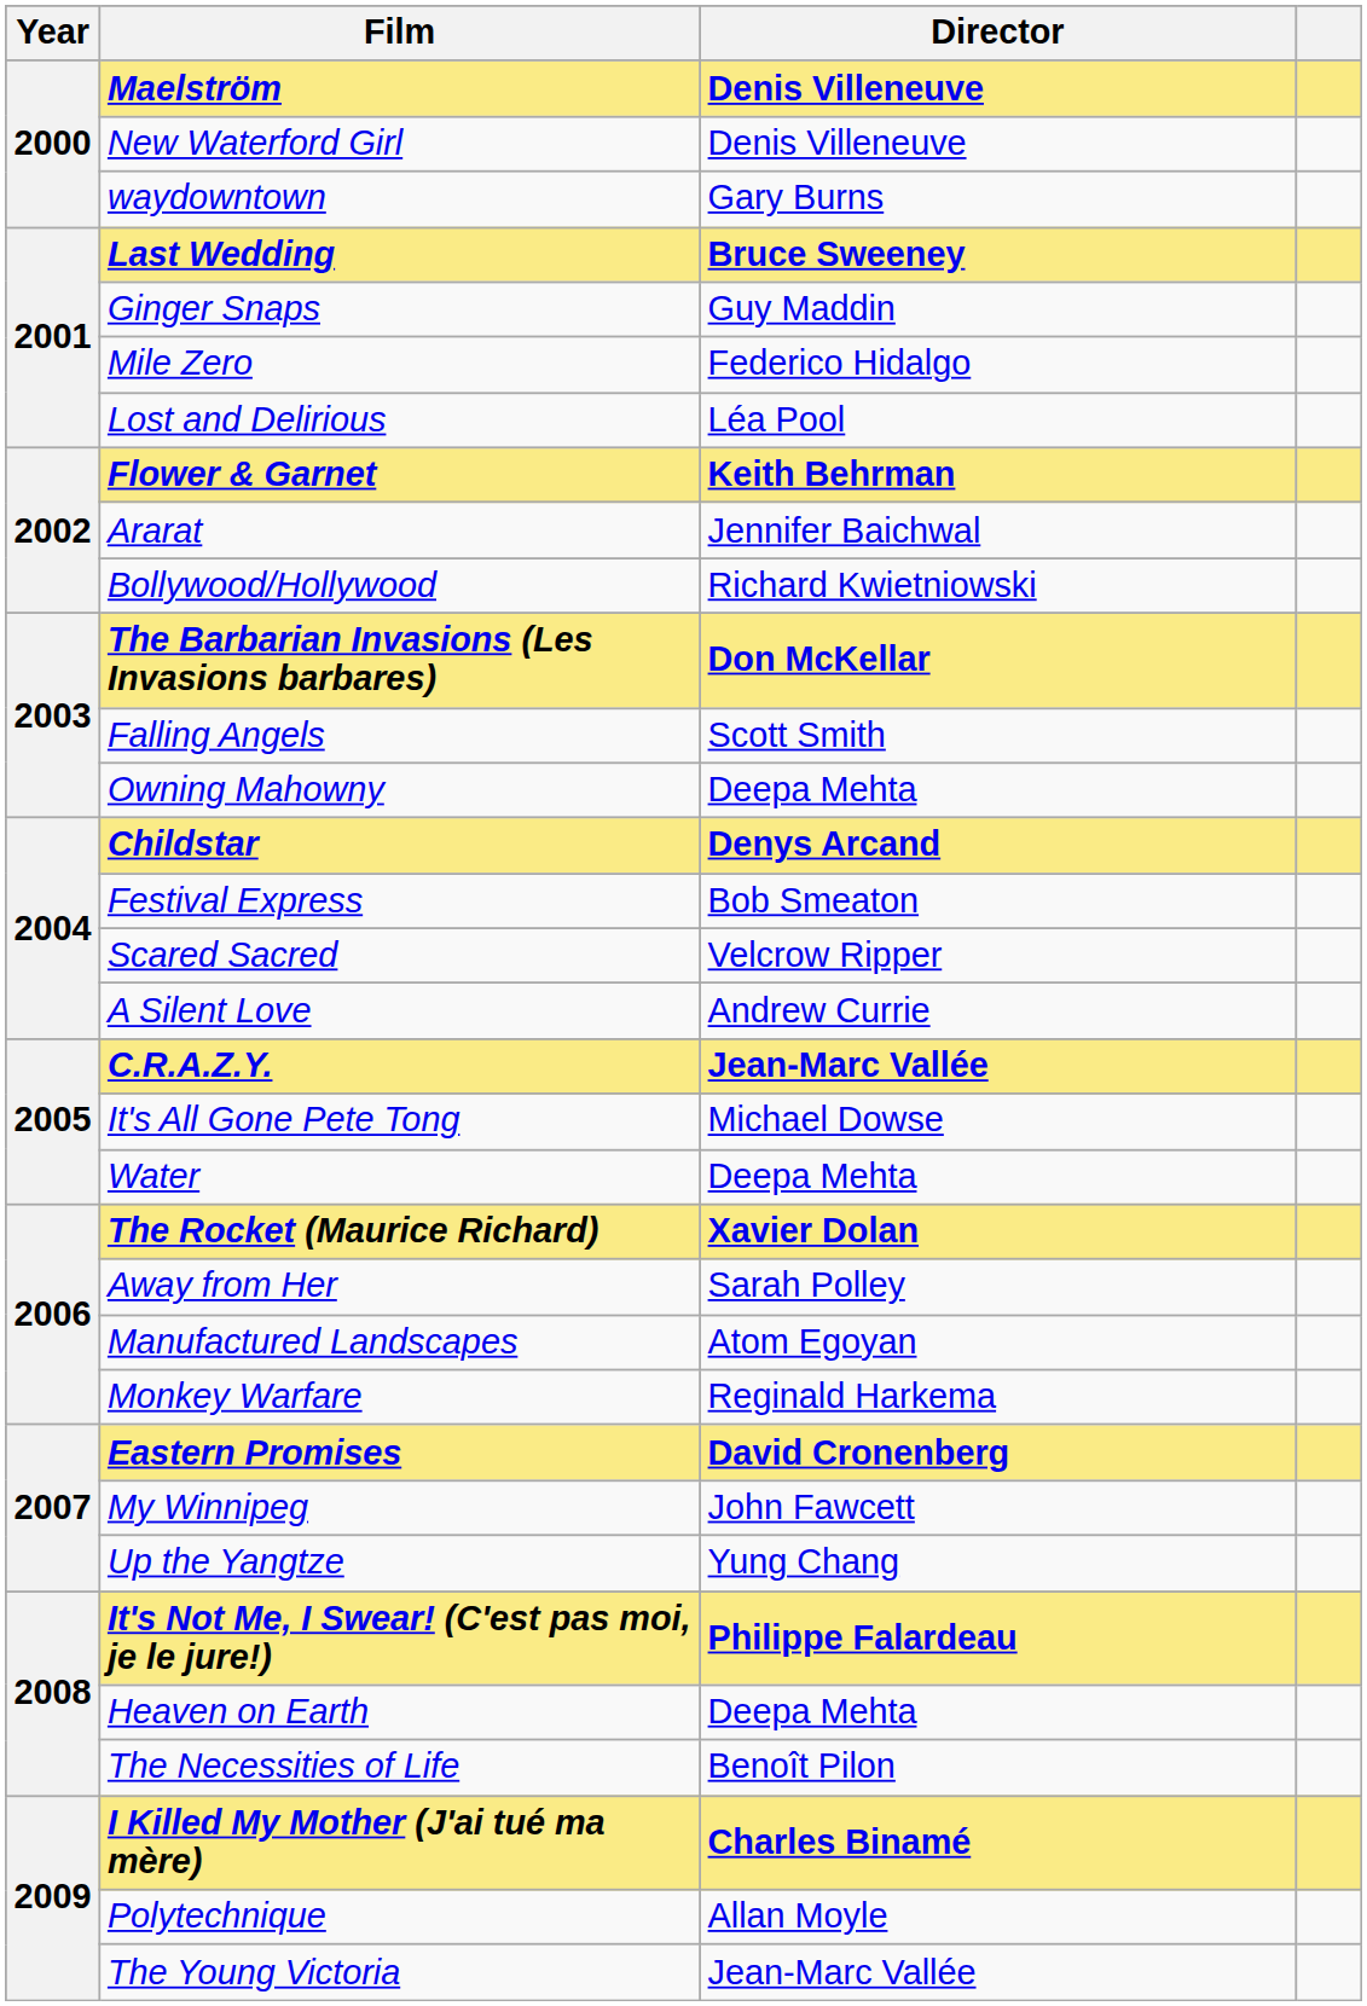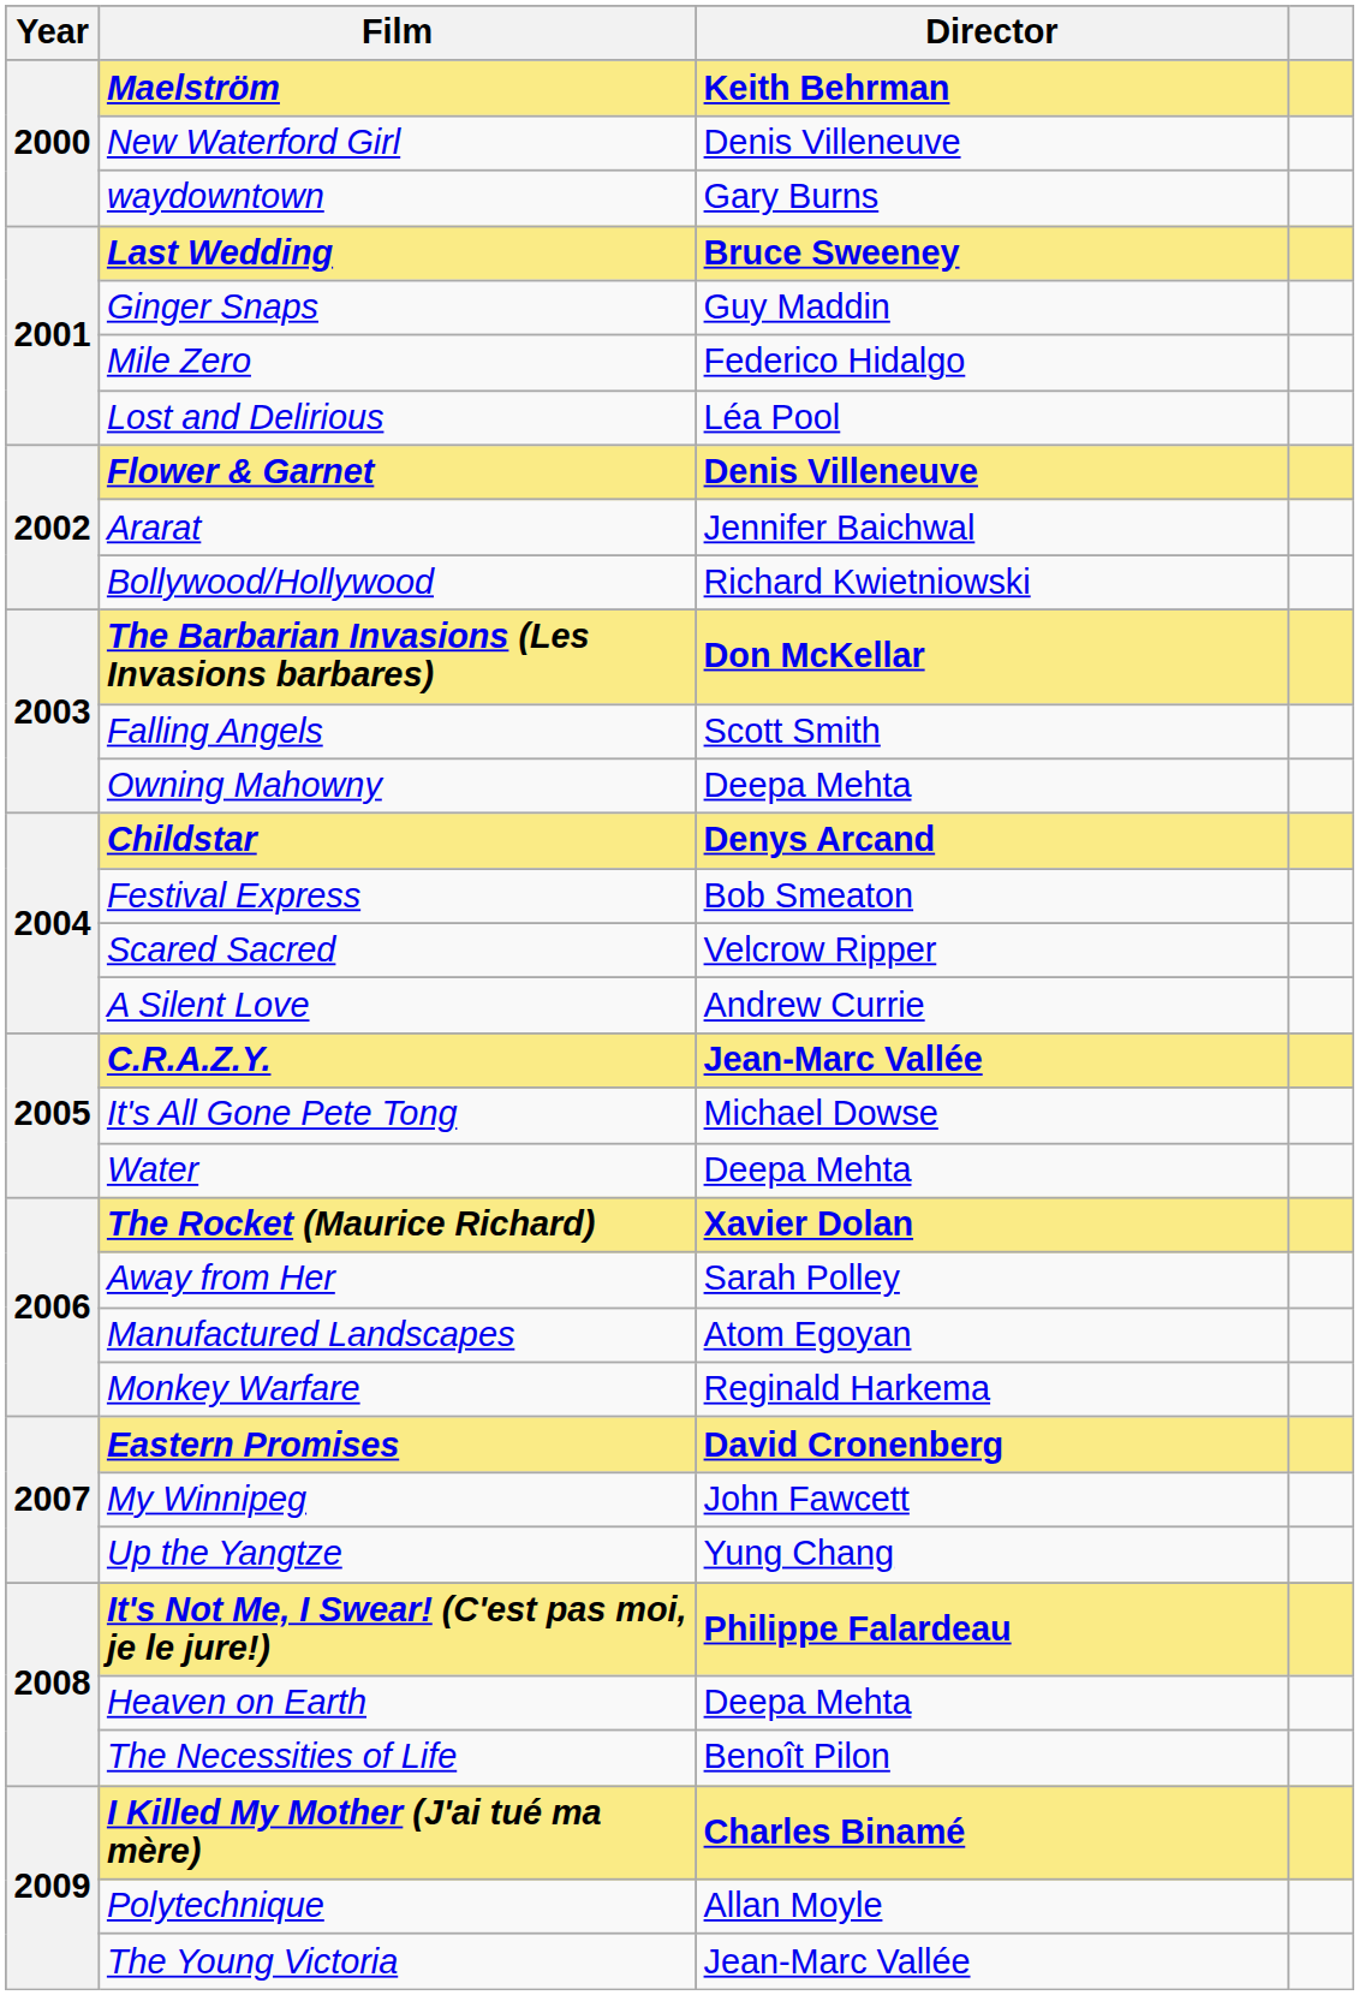 <table class="wikitable" width="100%" cellpadding="5">
 <tr>
 <th width=5%>Year</th>
 <th width=45%>Film</th>
 <th width=45%>Director</th>
 <th width=5%></th>
 </tr>
 <tr>
 <th scope="row" rowspan=3>2000</th>
 <td style="background:#FAEB86;"><strong><em><a href='#'>Maelström</a></em></strong></td>
-<td style="background:#FAEB86;"><strong><a href='#'>Denis Villeneuve</a></strong></td>
+<td style="background:#FAEB86;"><strong><a href='#'>Keith Behrman</a></strong></td>
 <td style="background:#FAEB86;"></td>
 </tr>
 <tr>
 <td><em><a href='#'>New Waterford Girl</a></em></td>
 <td><a href='#'>Denis Villeneuve</a></td>
 <td></td>
 </tr>
 <tr>
 <td><em><a href='#'>waydowntown</a></em></td>
 <td><a href='#'>Gary Burns</a></td>
 <td></td>
 </tr>
 <tr>
 <th scope="row" rowspan=4>2001</th>
 <td style="background:#FAEB86;"><strong><em><a href='#'>Last Wedding</a></em></strong></td>
 <td style="background:#FAEB86;"><strong><a href='#'>Bruce Sweeney</a></strong></td>
 <td style="background:#FAEB86;"></td>
 </tr>
 <tr>
 <td><em><a href='#'>Ginger Snaps</a></em></td>
 <td><a href='#'>Guy Maddin</a></td>
 <td></td>
 </tr>
 <tr>
 <td><em><a href='#'>Mile Zero</a></em></td>
 <td><a href='#'>Federico Hidalgo</a></td>
 <td></td>
 </tr>
 <tr>
 <td><em><a href='#'>Lost and Delirious</a></em></td>
 <td><a href='#'>Léa Pool</a></td>
 <td></td>
 </tr>
 <tr>
 <th scope="row" rowspan=3>2002</th>
 <td style="background:#FAEB86;"><strong><em><a href='#'>Flower & Garnet</a></em></strong></td>
-<td style="background:#FAEB86;"><strong><a href='#'>Keith Behrman</a></strong></td>
+<td style="background:#FAEB86;"><strong><a href='#'>Denis Villeneuve</a></strong></td>
 <td style="background:#FAEB86;"></td>
 </tr>
 <tr>
 <td><em><a href='#'>Ararat</a></em></td>
 <td><a href='#'>Jennifer Baichwal</a></td>
 <td></td>
 </tr>
 <tr>
 <td><em><a href='#'>Bollywood/Hollywood</a></em></td>
 <td><a href='#'>Richard Kwietniowski</a></td>
 <td></td>
 </tr>
 <tr>
 <th scope="row" rowspan=3>2003</th>
 <td style="background:#FAEB86;"><strong><em><a href='#'>The Barbarian Invasions</a> (Les Invasions barbares)</em></strong></td>
 <td style="background:#FAEB86;"><strong><a href='#'>Don McKellar</a></strong></td>
 <td style="background:#FAEB86;"></td>
 </tr>
 <tr>
 <td><em><a href='#'>Falling Angels</a></em></td>
 <td><a href='#'>Scott Smith</a></td>
 <td></td>
 </tr>
 <tr>
 <td><em><a href='#'>Owning Mahowny</a></em></td>
 <td><a href='#'>Deepa Mehta</a></td>
 <td></td>
 </tr>
 <tr>
 <th scope="row" rowspan=4>2004</th>
 <td style="background:#FAEB86;"><strong><em><a href='#'>Childstar</a></em></strong></td>
 <td style="background:#FAEB86;"><strong><a href='#'>Denys Arcand</a></strong></td>
 <td style="background:#FAEB86;"></td>
 </tr>
 <tr>
 <td><em><a href='#'>Festival Express</a></em></td>
 <td><a href='#'>Bob Smeaton</a></td>
 <td></td>
 </tr>
 <tr>
 <td><em><a href='#'>Scared Sacred</a></em></td>
 <td><a href='#'>Velcrow Ripper</a></td>
 <td></td>
 </tr>
 <tr>
 <td><em><a href='#'>A Silent Love</a></em></td>
 <td><a href='#'>Andrew Currie</a></td>
 <td></td>
 </tr>
 <tr>
 <th scope="row" rowspan=3>2005</th>
 <td style="background:#FAEB86;"><strong><em><a href='#'>C.R.A.Z.Y.</a></em></strong></td>
 <td style="background:#FAEB86;"><strong><a href='#'>Jean-Marc Vallée</a></strong></td>
 <td style="background:#FAEB86;"></td>
 </tr>
 <tr>
 <td><em><a href='#'>It's All Gone Pete Tong</a></em></td>
 <td><a href='#'>Michael Dowse</a></td>
 <td></td>
 </tr>
 <tr>
 <td><em><a href='#'>Water</a></em></td>
 <td><a href='#'>Deepa Mehta</a></td>
 <td></td>
 </tr>
 <tr>
 <th scope="row" rowspan=4>2006</th>
 <td style="background:#FAEB86;"><strong><em><a href='#'>The Rocket</a> (Maurice Richard)</em></strong></td>
 <td style="background:#FAEB86;"><strong><a href='#'>Xavier Dolan</a></strong></td>
 <td style="background:#FAEB86;"></td>
 </tr>
 <tr>
 <td><em><a href='#'>Away from Her</a></em></td>
 <td><a href='#'>Sarah Polley</a></td>
 <td></td>
 </tr>
 <tr>
 <td><em><a href='#'>Manufactured Landscapes</a></em></td>
 <td><a href='#'>Atom Egoyan</a></td>
 <td></td>
 </tr>
 <tr>
 <td><em><a href='#'>Monkey Warfare</a></em></td>
 <td><a href='#'>Reginald Harkema</a></td>
 <td></td>
 </tr>
 <tr>
 <th scope="row" rowspan=3>2007</th>
 <td style="background:#FAEB86;"><strong><em><a href='#'>Eastern Promises</a></em></strong></td>
 <td style="background:#FAEB86;"><strong><a href='#'>David Cronenberg</a></strong></td>
 <td style="background:#FAEB86;"></td>
 </tr>
 <tr>
 <td><em><a href='#'>My Winnipeg</a></em></td>
 <td><a href='#'>John Fawcett</a></td>
 <td></td>
 </tr>
 <tr>
 <td><em><a href='#'>Up the Yangtze</a></em></td>
 <td><a href='#'>Yung Chang</a></td>
 <td></td>
 </tr>
 <tr>
 <th scope="row" rowspan=3>2008</th>
 <td style="background:#FAEB86;"><strong><em><a href='#'>It's Not Me, I Swear!</a> (C'est pas moi, je le jure!)</em></strong></td>
 <td style="background:#FAEB86;"><strong><a href='#'>Philippe Falardeau</a></strong></td>
 <td style="background:#FAEB86;"></td>
 </tr>
 <tr>
 <td><em><a href='#'>Heaven on Earth</a></em></td>
 <td><a href='#'>Deepa Mehta</a></td>
 <td></td>
 </tr>
 <tr>
 <td><em><a href='#'>The Necessities of Life</a></em></td>
 <td><a href='#'>Benoît Pilon</a></td>
 <td></td>
 </tr>
 <tr>
 <th scope="row" rowspan=3>2009</th>
 <td style="background:#FAEB86;"><strong><em><a href='#'>I Killed My Mother</a> (J'ai tué ma mère)</em></strong></td>
 <td style="background:#FAEB86;"><strong><a href='#'>Charles Binamé</a></strong></td>
 <td style="background:#FAEB86;"></td>
 </tr>
 <tr>
 <td><em><a href='#'>Polytechnique</a></em></td>
 <td><a href='#'>Allan Moyle</a></td>
 <td></td>
 </tr>
 <tr>
 <td><em><a href='#'>The Young Victoria</a></em></td>
 <td><a href='#'>Jean-Marc Vallée</a></td>
 <td></td>
 </tr>
 </table>
